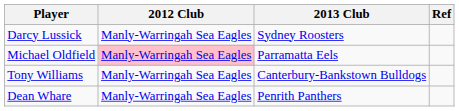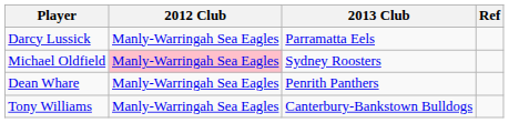 <table class="wikitable sortable">
 <tr>
 <th>Player</th>
 <th>2012 Club</th>
 <th>2013 Club</th>
 <th>Ref</th>
 </tr>
 <tr>
 <td><a href='#'>Darcy Lussick</a></td>
 <td> <a href='#'>Manly-Warringah Sea Eagles</a></td>
-<td> <a href='#'>Sydney Roosters</a></td>
+<td> <a href='#'>Parramatta Eels</a></td>
 <td></td>
 </tr>
 <tr>
 <td><a href='#'>Michael Oldfield</a></td>
 <td style="background: pink;"> <a href='#'>Manly-Warringah Sea Eagles</a></td>
-<td> <a href='#'>Parramatta Eels</a></td>
+<td> <a href='#'>Sydney Roosters</a></td>
+<td></td>
+</tr>
+<tr>
+<td><a href='#'>Dean Whare</a></td>
+<td> <a href='#'>Manly-Warringah Sea Eagles</a></td>
+<td> <a href='#'>Penrith Panthers</a></td>
 <td></td>
 </tr>
 <tr>
 <td><a href='#'>Tony Williams</a></td>
 <td> <a href='#'>Manly-Warringah Sea Eagles</a></td>
 <td> <a href='#'>Canterbury-Bankstown Bulldogs</a></td>
 <td></td>
 </tr>
-<tr>
-<td><a href='#'>Dean Whare</a></td>
-<td> <a href='#'>Manly-Warringah Sea Eagles</a></td>
-<td> <a href='#'>Penrith Panthers</a></td>
-<td></td>
-</tr>
 </table>
